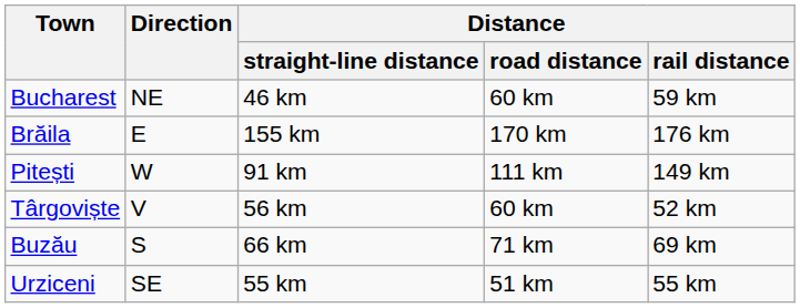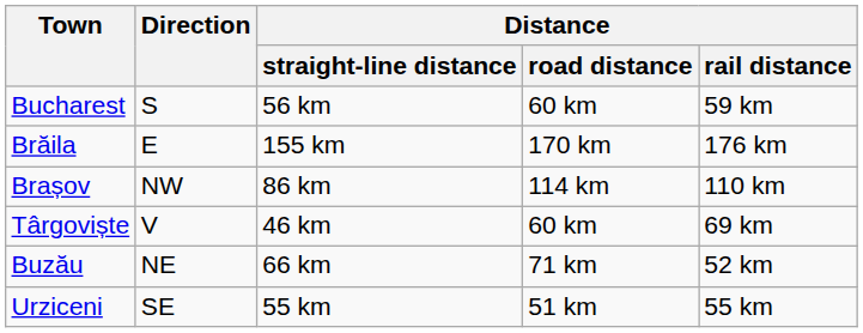 <table class="wikitable">
 <tr>
 <th rowspan=2 valign=top>Town</th>
 <th rowspan=2 valign=top align=right>Direction</th>
 <th colspan=3>Distance</th>
 </tr>
 <tr>
 <th>straight-line distance</th>
 <th>road distance</th>
 <th>rail distance</th>
 </tr>
 <tr>
 <td><a href='#'>Bucharest</a></td>
-<td>NE</td>
-<td>46 km</td>
+<td>S</td>
+<td>56 km</td>
 <td>60 km</td>
 <td>59 km</td>
 </tr>
 <tr>
 <td><a href='#'>Brăila</a></td>
 <td>E</td>
 <td>155 km</td>
 <td>170 km</td>
 <td>176 km</td>
 </tr>
 <tr>
-<td><a href='#'>Pitești</a></td>
-<td>W</td>
-<td>91 km</td>
-<td>111 km</td>
-<td>149 km</td>
+<td><a href='#'>Brașov</a></td>
+<td>NW</td>
+<td>86 km</td>
+<td>114 km</td>
+<td>110 km</td>
 </tr>
 <tr>
 <td><a href='#'>Târgoviște</a></td>
 <td>V</td>
-<td>56 km</td>
+<td>46 km</td>
 <td>60 km</td>
-<td>52 km</td>
+<td>69 km</td>
 </tr>
 <tr>
 <td><a href='#'>Buzău</a></td>
-<td>S</td>
+<td>NE</td>
 <td>66 km</td>
 <td>71 km</td>
-<td>69 km</td>
+<td>52 km</td>
 </tr>
 <tr>
 <td><a href='#'>Urziceni</a></td>
 <td>SE</td>
 <td>55 km</td>
 <td>51 km</td>
 <td>55 km</td>
 </tr>
 </table>
